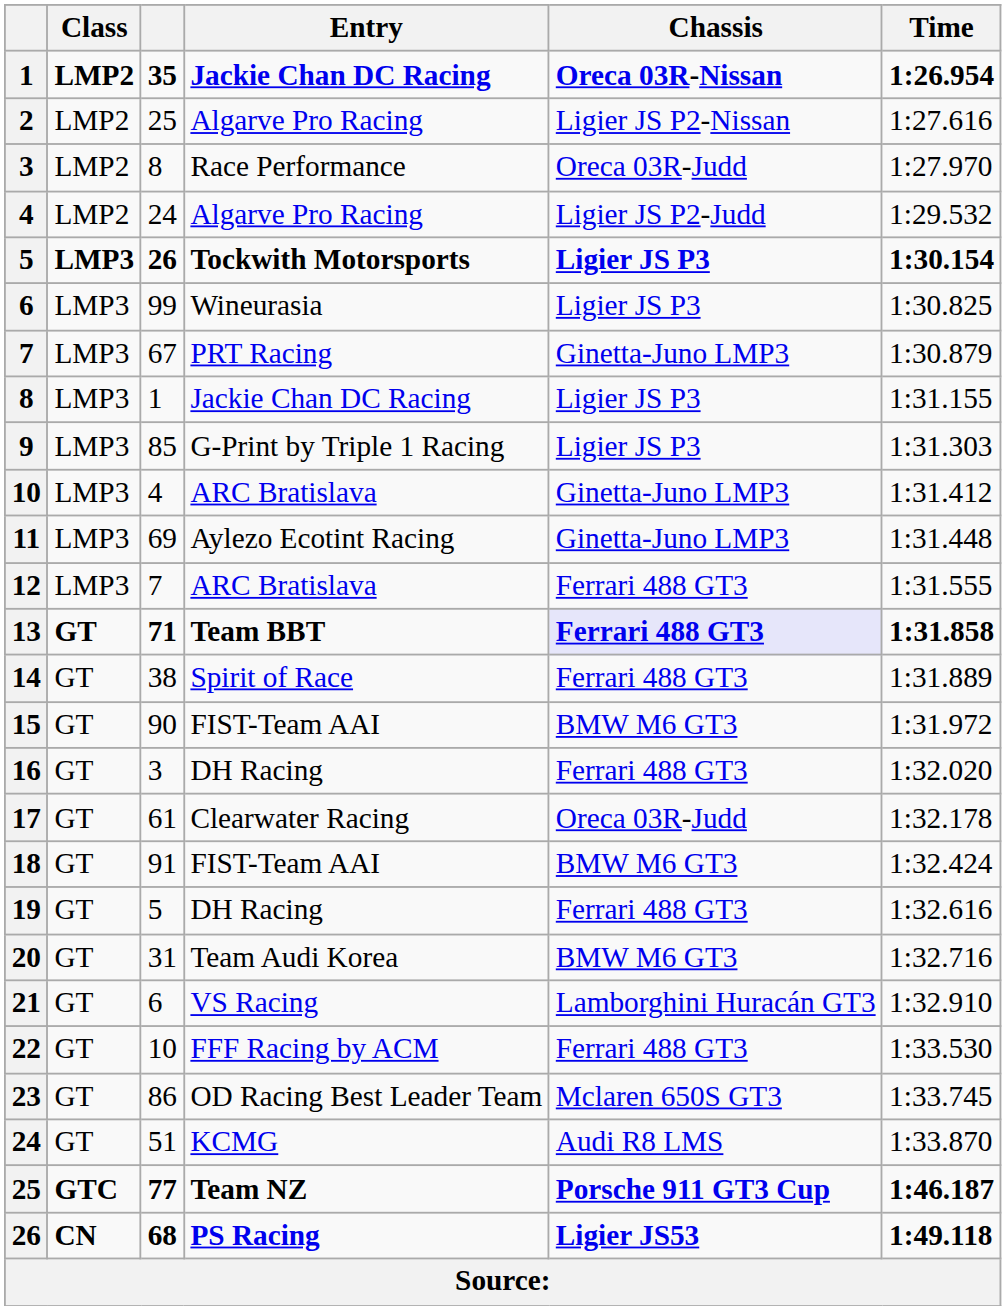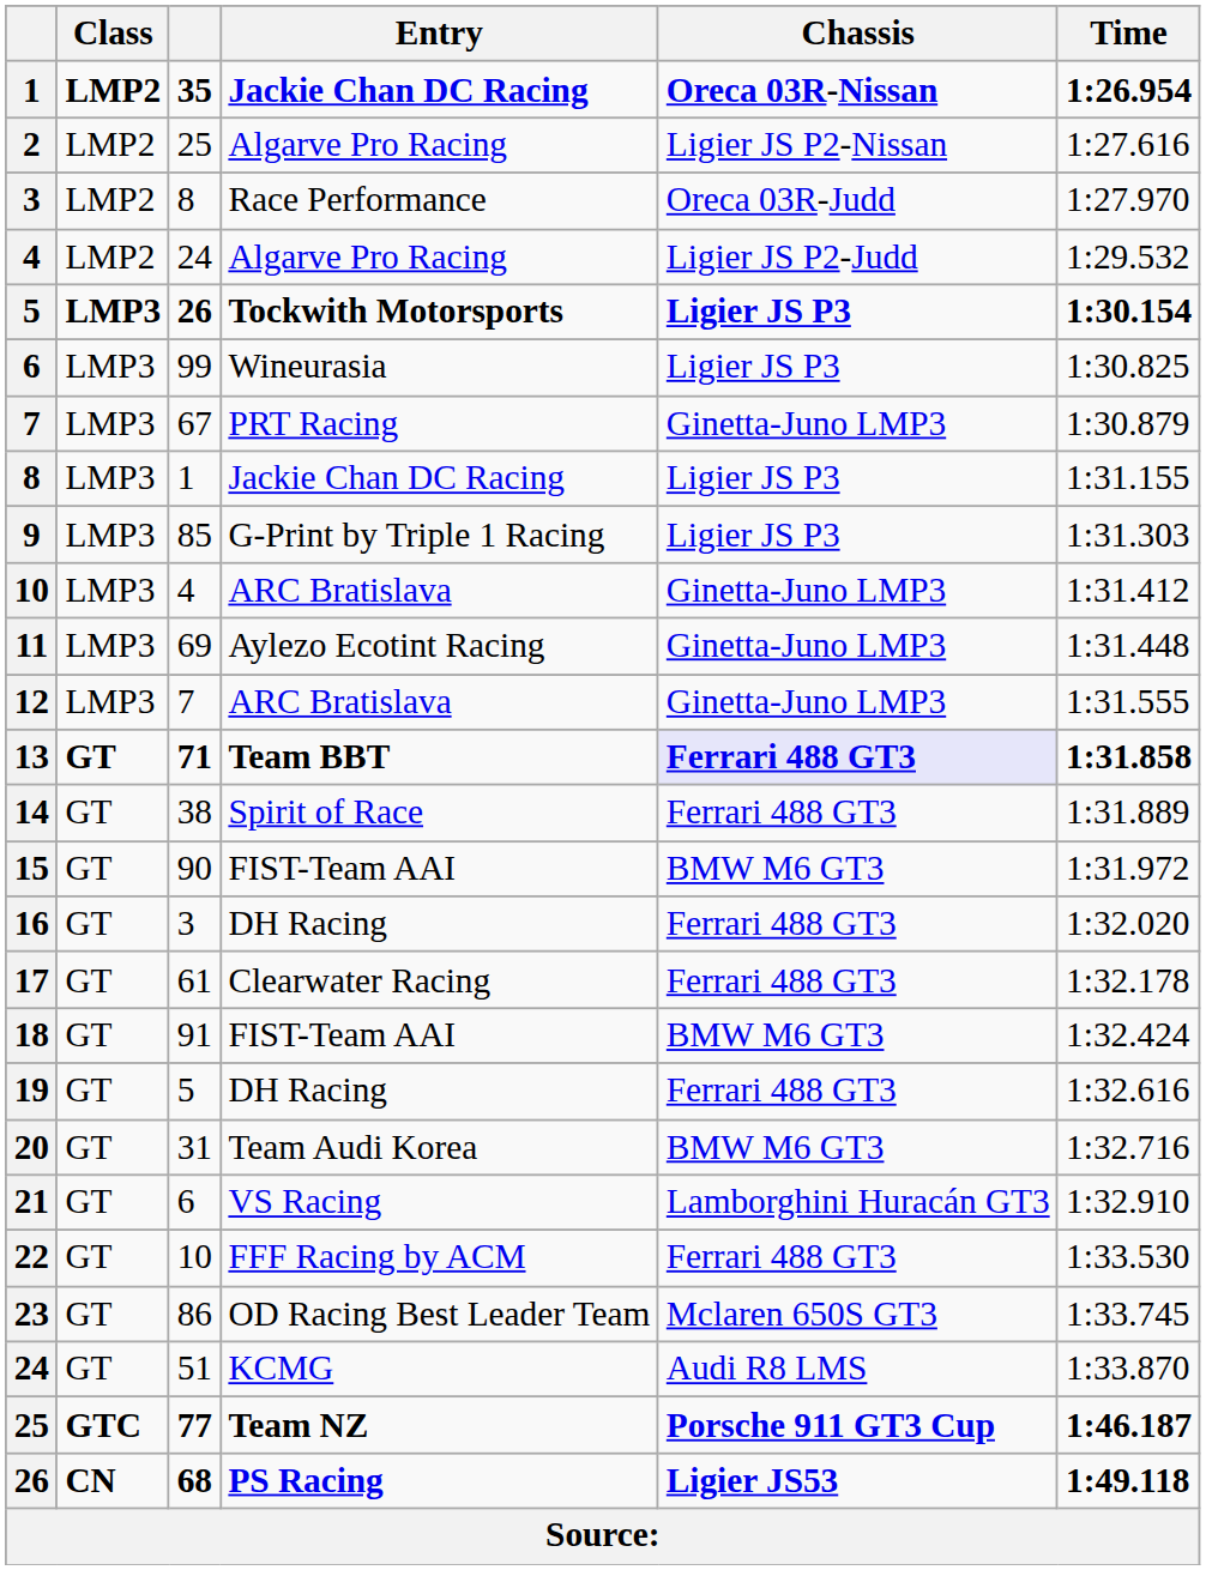 <table class="wikitable">
 <tr>
 <th></th>
 <th>Class</th>
 <th></th>
 <th>Entry</th>
 <th>Chassis</th>
 <th>Time</th>
 </tr>
 <tr>
 <th>1</th>
 <td><strong>LMP2</strong></td>
 <td><strong>35</strong></td>
 <td><strong> <a href='#'>Jackie Chan DC Racing</a></strong></td>
 <td><strong><a href='#'>Oreca 03R</a>-<a href='#'>Nissan</a></strong></td>
 <td><strong>1:26.954</strong></td>
 </tr>
 <tr>
 <th>2</th>
 <td>LMP2</td>
 <td>25</td>
 <td> <a href='#'>Algarve Pro Racing</a></td>
 <td><a href='#'>Ligier JS P2</a>-<a href='#'>Nissan</a></td>
 <td>1:27.616</td>
 </tr>
 <tr>
 <th>3</th>
 <td>LMP2</td>
 <td>8</td>
 <td> Race Performance</td>
 <td><a href='#'>Oreca 03R</a>-<a href='#'>Judd</a></td>
 <td>1:27.970</td>
 </tr>
 <tr>
 <th>4</th>
 <td>LMP2</td>
 <td>24</td>
 <td> <a href='#'>Algarve Pro Racing</a></td>
 <td><a href='#'>Ligier JS P2</a>-<a href='#'>Judd</a></td>
 <td>1:29.532</td>
 </tr>
 <tr>
 <th>5</th>
 <td><strong>LMP3</strong></td>
 <td><strong>26</strong></td>
 <td><strong> Tockwith Motorsports</strong></td>
 <td><strong><a href='#'>Ligier JS P3</a></strong></td>
 <td><strong>1:30.154</strong></td>
 </tr>
 <tr>
 <th>6</th>
 <td>LMP3</td>
 <td>99</td>
 <td> Wineurasia</td>
 <td><a href='#'>Ligier JS P3</a></td>
 <td>1:30.825</td>
 </tr>
 <tr>
 <th>7</th>
 <td>LMP3</td>
 <td>67</td>
 <td> <a href='#'>PRT Racing</a></td>
 <td><a href='#'>Ginetta-Juno LMP3</a></td>
 <td>1:30.879</td>
 </tr>
 <tr>
 <th>8</th>
 <td>LMP3</td>
 <td>1</td>
 <td> <a href='#'>Jackie Chan DC Racing</a></td>
 <td><a href='#'>Ligier JS P3</a></td>
 <td>1:31.155</td>
 </tr>
 <tr>
 <th>9</th>
 <td>LMP3</td>
 <td>85</td>
 <td> G-Print by Triple 1 Racing</td>
 <td><a href='#'>Ligier JS P3</a></td>
 <td>1:31.303</td>
 </tr>
 <tr>
 <th>10</th>
 <td>LMP3</td>
 <td>4</td>
 <td> <a href='#'>ARC Bratislava</a></td>
 <td><a href='#'>Ginetta-Juno LMP3</a></td>
 <td>1:31.412</td>
 </tr>
 <tr>
 <th>11</th>
 <td>LMP3</td>
 <td>69</td>
 <td> Aylezo Ecotint Racing</td>
 <td><a href='#'>Ginetta-Juno LMP3</a></td>
 <td>1:31.448</td>
 </tr>
 <tr>
 <th>12</th>
 <td>LMP3</td>
 <td>7</td>
 <td> <a href='#'>ARC Bratislava</a></td>
-<td><a href='#'>Ferrari 488 GT3</a></td>
+<td><a href='#'>Ginetta-Juno LMP3</a></td>
 <td>1:31.555</td>
 </tr>
 <tr>
 <th>13</th>
 <td><strong>GT</strong></td>
 <td><strong>71</strong></td>
 <td><strong> Team BBT</strong></td>
 <td style="background: lavender;"><a href='#'><strong>Ferrari 488 GT3</strong></a></td>
 <td><strong>1:31.858</strong></td>
 </tr>
 <tr>
 <th>14</th>
 <td>GT</td>
 <td>38</td>
 <td> <a href='#'>Spirit of Race</a></td>
 <td><a href='#'>Ferrari 488 GT3</a></td>
 <td>1:31.889</td>
 </tr>
 <tr>
 <th>15</th>
 <td>GT</td>
 <td>90</td>
 <td> FIST-Team AAI</td>
 <td><a href='#'>BMW M6 GT3</a></td>
 <td>1:31.972</td>
 </tr>
 <tr>
 <th>16</th>
 <td>GT</td>
 <td>3</td>
 <td> DH Racing</td>
 <td><a href='#'>Ferrari 488 GT3</a></td>
 <td>1:32.020</td>
 </tr>
 <tr>
 <th>17</th>
 <td>GT</td>
 <td>61</td>
 <td> Clearwater Racing</td>
-<td><a href='#'>Oreca 03R</a>-<a href='#'>Judd</a></td>
+<td><a href='#'>Ferrari 488 GT3</a></td>
 <td>1:32.178</td>
 </tr>
 <tr>
 <th>18</th>
 <td>GT</td>
 <td>91</td>
 <td> FIST-Team AAI</td>
 <td><a href='#'>BMW M6 GT3</a></td>
 <td>1:32.424</td>
 </tr>
 <tr>
 <th>19</th>
 <td>GT</td>
 <td>5</td>
 <td> DH Racing</td>
 <td><a href='#'>Ferrari 488 GT3</a></td>
 <td>1:32.616</td>
 </tr>
 <tr>
 <th>20</th>
 <td>GT</td>
 <td>31</td>
 <td> Team Audi Korea</td>
 <td><a href='#'>BMW M6 GT3</a></td>
 <td>1:32.716</td>
 </tr>
 <tr>
 <th>21</th>
 <td>GT</td>
 <td>6</td>
 <td> <a href='#'>VS Racing</a></td>
 <td><a href='#'>Lamborghini Huracán GT3</a></td>
 <td>1:32.910</td>
 </tr>
 <tr>
 <th>22</th>
 <td>GT</td>
 <td>10</td>
 <td> <a href='#'>FFF Racing by ACM</a></td>
 <td><a href='#'>Ferrari 488 GT3</a></td>
 <td>1:33.530</td>
 </tr>
 <tr>
 <th>23</th>
 <td>GT</td>
 <td>86</td>
 <td> OD Racing Best Leader Team</td>
 <td><a href='#'>Mclaren 650S GT3</a></td>
 <td>1:33.745</td>
 </tr>
 <tr>
 <th>24</th>
 <td>GT</td>
 <td>51</td>
 <td> <a href='#'>KCMG</a></td>
 <td><a href='#'>Audi R8 LMS</a></td>
 <td>1:33.870</td>
 </tr>
 <tr>
 <th>25</th>
 <td><strong>GTC</strong></td>
 <td><strong>77</strong></td>
 <td><strong> Team NZ</strong></td>
 <td><strong><a href='#'>Porsche 911 GT3 Cup</a></strong></td>
 <td><strong>1:46.187</strong></td>
 </tr>
 <tr>
 <th>26</th>
 <td><strong>CN</strong></td>
 <td><strong>68</strong></td>
 <td><strong> <a href='#'>PS Racing</a></strong></td>
 <td><strong><a href='#'>Ligier JS53</a></strong></td>
 <td><strong>1:49.118</strong></td>
 </tr>
 <tr>
 <th colspan="6">Source:</th>
 </tr>
 </table>
